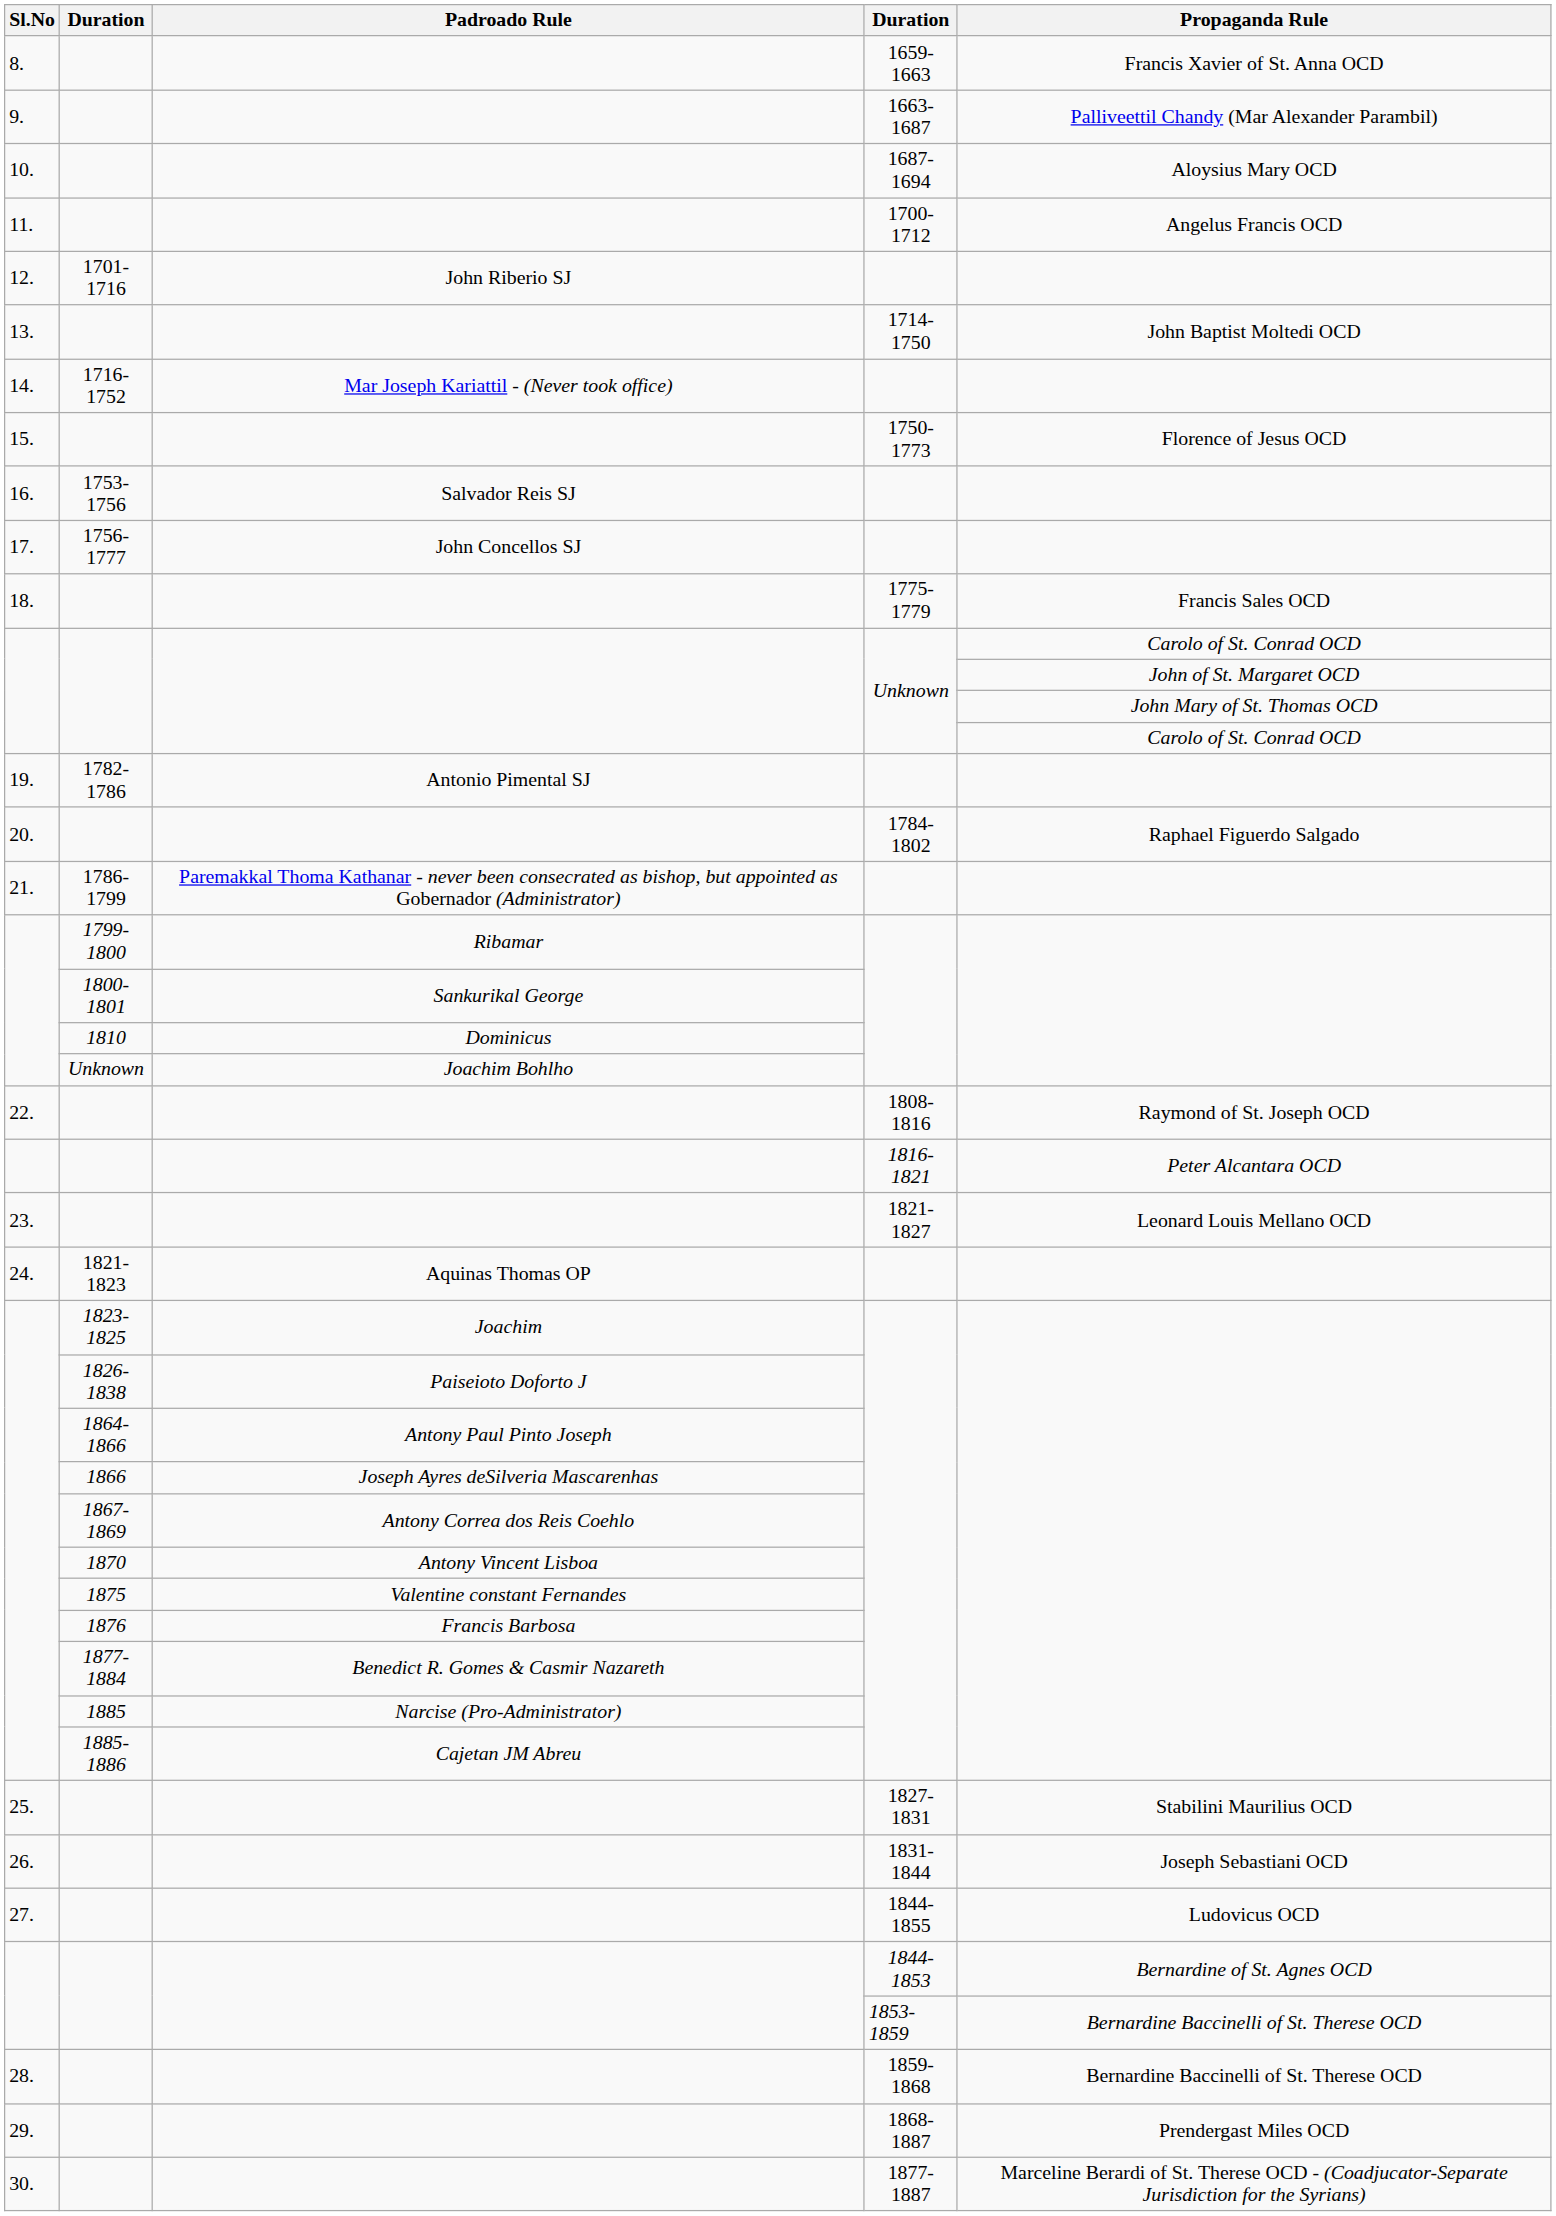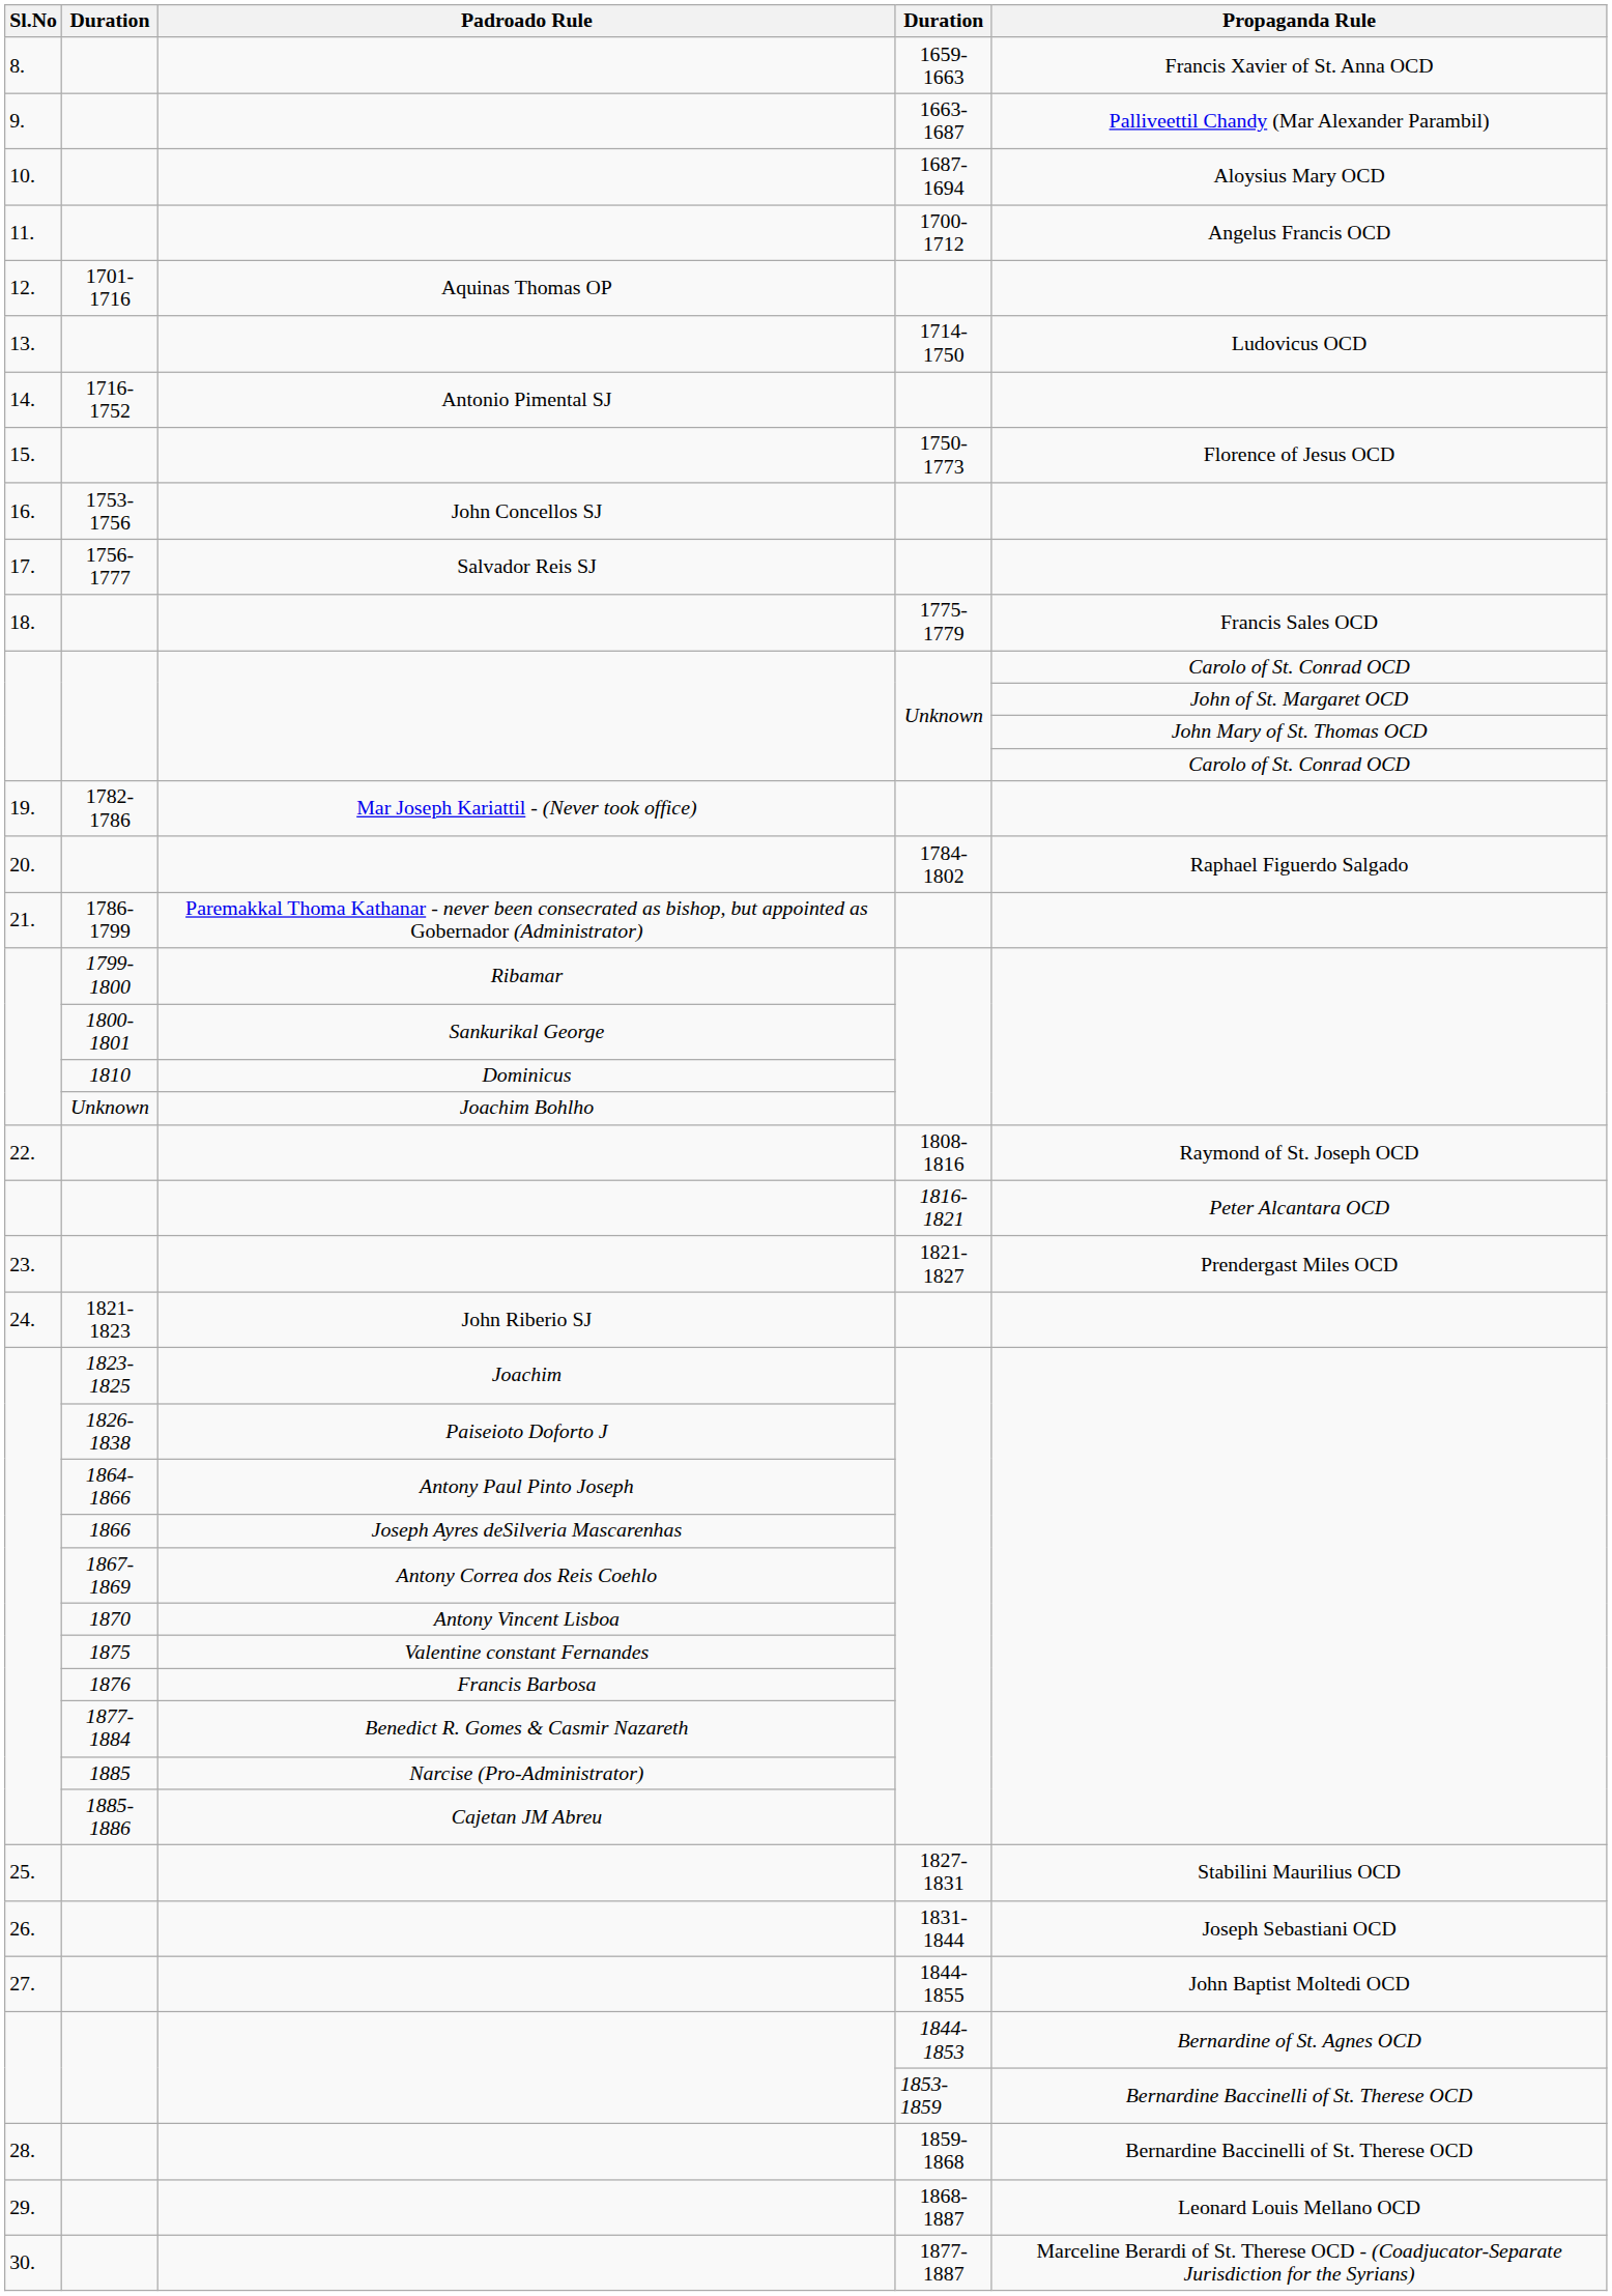 <table class="wikitable sortable">
 <tr>
 <th>Sl.No</th>
 <th>Duration</th>
 <th>Padroado Rule</th>
 <th>Duration</th>
 <th>Propaganda Rule</th>
 </tr>
 <tr>
 <td>8.</td>
 <td align="center"></td>
 <td align="center"></td>
 <td align="center">1659-1663</td>
 <td align="center">Francis Xavier of St. Anna OCD</td>
 </tr>
 <tr>
 <td>9.</td>
 <td align="center"></td>
 <td align="center"></td>
 <td align="center">1663-1687</td>
 <td align="center"><a href='#'>Palliveettil Chandy</a> (Mar Alexander Parambil)</td>
 </tr>
 <tr>
 <td>10.</td>
 <td align="center"></td>
 <td align="center"></td>
 <td align="center">1687-1694</td>
 <td align="center">Aloysius Mary OCD</td>
 </tr>
 <tr>
 <td>11.</td>
 <td align="center"></td>
 <td align="center"></td>
 <td align="center">1700-1712</td>
 <td align="center">Angelus Francis OCD</td>
 </tr>
 <tr>
 <td>12.</td>
 <td align="center">1701-1716</td>
-<td align="center">John Riberio SJ</td>
+<td align="center">Aquinas Thomas OP</td>
 <td align="center"></td>
 <td align="center"></td>
 </tr>
 <tr>
 <td>13.</td>
 <td align="center"></td>
 <td align="center"></td>
 <td align="center">1714-1750</td>
-<td align="center">John Baptist Moltedi OCD</td>
+<td align="center">Ludovicus OCD</td>
 </tr>
 <tr>
 <td>14.</td>
 <td align="center">1716-1752</td>
-<td align="center"><a href='#'>Mar Joseph Kariattil</a> - <em>(Never took office)</em></td>
+<td align="center">Antonio Pimental SJ</td>
 <td align="center"></td>
 <td align="center"></td>
 </tr>
 <tr>
 <td>15.</td>
 <td align="center"></td>
 <td align="center"></td>
 <td align="center">1750-1773</td>
 <td align="center">Florence of Jesus OCD</td>
 </tr>
 <tr>
 <td>16.</td>
 <td align="center">1753-1756</td>
-<td align="center">Salvador Reis SJ</td>
+<td align="center">John Concellos SJ</td>
 <td align="center"></td>
 <td align="center"></td>
 </tr>
 <tr>
 <td>17.</td>
 <td align="center">1756-1777</td>
-<td align="center">John Concellos SJ</td>
+<td align="center">Salvador Reis SJ</td>
 <td align="center"></td>
 <td align="center"></td>
 </tr>
 <tr>
 <td>18.</td>
 <td align="center"></td>
 <td align="center"></td>
 <td align="center">1775-1779</td>
 <td align="center">Francis Sales OCD</td>
 </tr>
 <tr>
 <td rowspan="4"></td>
 <td rowspan="4"align="center"></td>
 <td rowspan="4"align="center"></td>
 <td rowspan="4"align="center"><em>Unknown</em></td>
 <td align="center"><em>Carolo of St. Conrad OCD</em></td>
 </tr>
 <tr>
 <td align="center"><em>John of St. Margaret OCD</em></td>
 </tr>
 <tr>
 <td align="center"><em>John Mary of St. Thomas OCD</em></td>
 </tr>
 <tr>
 <td align="center"><em>Carolo of St. Conrad OCD</em></td>
 </tr>
 <tr>
 <td>19.</td>
 <td align="center">1782-1786</td>
-<td align="center">Antonio Pimental SJ</td>
+<td align="center"><a href='#'>Mar Joseph Kariattil</a> - <em>(Never took office)</em></td>
 <td align="center"></td>
 <td align="center"></td>
 </tr>
 <tr>
 <td>20.</td>
 <td align="center"></td>
 <td align="center"></td>
 <td align="center">1784-1802</td>
 <td align="center">Raphael Figuerdo Salgado</td>
 </tr>
 <tr>
 <td>21.</td>
 <td align="center">1786-1799</td>
 <td align="center"><a href='#'>Paremakkal Thoma Kathanar</a> - <em>never been consecrated as bishop, but appointed as </em>Gobernador<em> (Administrator)</em></td>
 <td align="center"></td>
 <td align="center"></td>
 </tr>
 <tr>
 <td rowspan="4"></td>
 <td align="center"><em>1799-1800</em></td>
 <td align="center"><em>Ribamar</em></td>
 <td rowspan="4"></td>
 <td rowspan="4"></td>
 </tr>
 <tr>
 <td align="center"><em>1800-1801</em></td>
 <td align="center"><em>Sankurikal George</em></td>
 </tr>
 <tr>
 <td align="center"><em>1810</em></td>
 <td align="center"><em>Dominicus</em></td>
 </tr>
 <tr>
 <td align="center"><em>Unknown</em></td>
 <td align="center"><em>Joachim Bohlho</em></td>
 </tr>
 <tr>
 <td>22.</td>
 <td align="center"></td>
 <td align="center"></td>
 <td align="center">1808-1816</td>
 <td align="center">Raymond of St. Joseph OCD</td>
 </tr>
 <tr>
 <td></td>
 <td align="center"></td>
 <td align="center"></td>
 <td align="center"><em>1816-1821</em></td>
 <td align="center"><em>Peter Alcantara OCD</em></td>
 </tr>
 <tr>
 <td>23.</td>
 <td align="center"></td>
 <td align="center"></td>
 <td align="center">1821-1827</td>
-<td align="center">Leonard Louis Mellano OCD</td>
+<td align="center">Prendergast Miles OCD</td>
 </tr>
 <tr>
 <td>24.</td>
 <td align="center">1821-1823</td>
-<td align="center">Aquinas Thomas OP</td>
+<td align="center">John Riberio SJ</td>
 <td align="center"></td>
 <td align="center"></td>
 </tr>
 <tr>
 <td rowspan="11"></td>
 <td align="center"><em>1823-1825</em></td>
 <td align="center"><em>Joachim</em></td>
 <td rowspan="11"></td>
 <td rowspan="11"></td>
 </tr>
 <tr>
 <td align="center"><em>1826-1838</em></td>
 <td align="center"><em>Paiseioto Doforto J</em></td>
 </tr>
 <tr>
 <td align="center"><em>1864-1866</em></td>
 <td align="center"><em>Antony Paul Pinto Joseph</em></td>
 </tr>
 <tr>
 <td align="center"><em>1866</em></td>
 <td align="center"><em>Joseph Ayres deSilveria Mascarenhas</em></td>
 </tr>
 <tr>
 <td align="center"><em>1867-1869</em></td>
 <td align="center"><em>Antony Correa dos Reis Coehlo</em></td>
 </tr>
 <tr>
 <td align="center"><em>1870</em></td>
 <td align="center"><em>Antony Vincent Lisboa</em></td>
 </tr>
 <tr>
 <td align="center"><em>1875</em></td>
 <td align="center"><em>Valentine constant Fernandes</em></td>
 </tr>
 <tr>
 <td align="center"><em>1876</em></td>
 <td align="center"><em>Francis Barbosa</em></td>
 </tr>
 <tr>
 <td align="center"><em>1877-1884</em></td>
 <td align="center"><em>Benedict R. Gomes & Casmir Nazareth</em></td>
 </tr>
 <tr>
 <td align="center"><em>1885</em></td>
 <td align="center"><em>Narcise (Pro-Administrator)</em></td>
 </tr>
 <tr>
 <td align="center"><em>1885-1886</em></td>
 <td align="center"><em>Cajetan JM Abreu</em></td>
 </tr>
 <tr>
 <td>25.</td>
 <td align="center"></td>
 <td align="center"></td>
 <td align="center">1827-1831</td>
 <td align="center">Stabilini Maurilius OCD</td>
 </tr>
 <tr>
 <td>26.</td>
 <td align="center"></td>
 <td align="center"></td>
 <td align="center">1831-1844</td>
 <td align="center">Joseph Sebastiani OCD</td>
 </tr>
 <tr>
 <td>27.</td>
 <td align="center"></td>
 <td align="center"></td>
 <td align="center">1844-1855</td>
-<td align="center">Ludovicus OCD</td>
+<td align="center">John Baptist Moltedi OCD</td>
 </tr>
 <tr>
 <td rowspan="2"></td>
 <td rowspan="2"align="center"></td>
 <td rowspan="2"align="center"></td>
 <td align="center"><em>1844-1853</em></td>
 <td align="center"><em>Bernardine of St. Agnes OCD</em></td>
 </tr>
 <tr>
 <td align="centre"><em>1853-1859</em></td>
 <td align="center"><em>Bernardine Baccinelli of St. Therese OCD</em></td>
 </tr>
 <tr>
 <td>28.</td>
 <td align="center"></td>
 <td align="center"></td>
 <td align="center">1859-1868</td>
 <td align="center">Bernardine Baccinelli of St. Therese OCD</td>
 </tr>
 <tr>
 <td>29.</td>
 <td align="center"></td>
 <td align="center"></td>
 <td align="center">1868-1887</td>
-<td align="center">Prendergast Miles OCD</td>
+<td align="center">Leonard Louis Mellano OCD</td>
 </tr>
 <tr>
 <td>30.</td>
 <td align="center"></td>
 <td align="center"></td>
 <td align="center">1877-1887</td>
 <td align="center">Marceline Berardi of St. Therese OCD - <em>(Coadjucator-Separate Jurisdiction for the Syrians)</em></td>
 </tr>
 </table>
